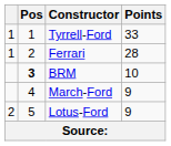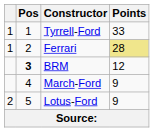 <table class="wikitable" style="font-size: 95%;">
 <tr>
 <th></th>
 <th>Pos</th>
 <th>Constructor</th>
 <th>Points</th>
 </tr>
 <tr>
 <td align="left"> 1</td>
 <td align="center">1</td>
 <td> <a href='#'>Tyrrell</a>-<a href='#'>Ford</a></td>
 <td align="left">33</td>
 </tr>
 <tr>
 <td align="left"> 1</td>
 <td align="center">2</td>
 <td> <a href='#'>Ferrari</a></td>
-<td align="left">28</td>
+<td align="left" style="background: khaki;">28</td>
 </tr>
 <tr>
 <td align="left"></td>
 <td align="center"><strong>3</strong></td>
 <td> <a href='#'>BRM</a></td>
-<td align="left">10</td>
+<td align="left">12</td>
 </tr>
 <tr>
 <td align="left"></td>
 <td align="center">4</td>
 <td> <a href='#'>March</a>-<a href='#'>Ford</a></td>
 <td align="left">9</td>
 </tr>
 <tr>
 <td align="left"> 2</td>
 <td align="center">5</td>
 <td> <a href='#'>Lotus</a>-<a href='#'>Ford</a></td>
 <td align="left">9</td>
 </tr>
 <tr>
 <th colspan=4>Source:</th>
 </tr>
 </table>
